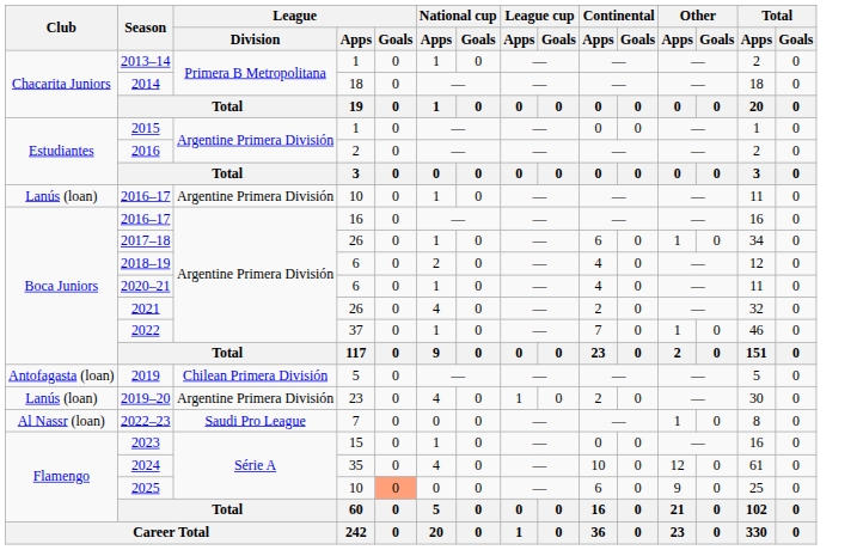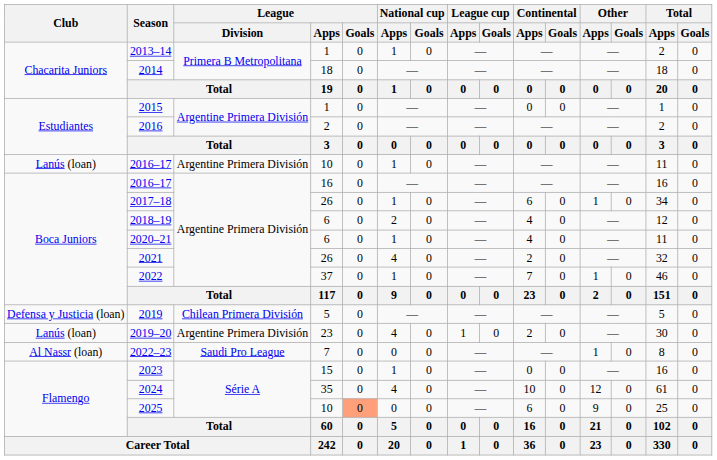 <table class="wikitable" style="text-align:center">
 <tr>
 <th rowspan="2">Club</th>
 <th rowspan="2">Season</th>
 <th colspan="3">League</th>
 <th colspan="2">National cup</th>
 <th colspan="2">League cup</th>
 <th colspan="2">Continental</th>
 <th colspan="2">Other</th>
 <th colspan="2">Total</th>
 </tr>
 <tr>
 <th>Division</th>
 <th>Apps</th>
 <th>Goals</th>
 <th>Apps</th>
 <th>Goals</th>
 <th>Apps</th>
 <th>Goals</th>
 <th>Apps</th>
 <th>Goals</th>
 <th>Apps</th>
 <th>Goals</th>
 <th>Apps</th>
 <th>Goals</th>
 </tr>
 <tr>
 <td rowspan="3"><a href='#'>Chacarita Juniors</a></td>
 <td><a href='#'>2013–14</a></td>
 <td rowspan="2"><a href='#'>Primera B Metropolitana</a></td>
 <td>1</td>
 <td>0</td>
 <td>1</td>
 <td>0</td>
 <td colspan="2">—</td>
 <td colspan="2">—</td>
 <td colspan="2">—</td>
 <td>2</td>
 <td>0</td>
 </tr>
 <tr>
 <td><a href='#'>2014</a></td>
 <td>18</td>
 <td>0</td>
 <td colspan="2">—</td>
 <td colspan="2">—</td>
 <td colspan="2">—</td>
 <td colspan="2">—</td>
 <td>18</td>
 <td>0</td>
 </tr>
 <tr>
 <th colspan="2">Total</th>
 <th>19</th>
 <th>0</th>
 <th>1</th>
 <th>0</th>
 <th>0</th>
 <th>0</th>
 <th>0</th>
 <th>0</th>
 <th>0</th>
 <th>0</th>
 <th>20</th>
 <th>0</th>
 </tr>
 <tr>
 <td rowspan="3"><a href='#'>Estudiantes</a></td>
 <td><a href='#'>2015</a></td>
 <td rowspan="2"><a href='#'>Argentine Primera División</a></td>
 <td>1</td>
 <td>0</td>
 <td colspan="2">—</td>
 <td colspan="2">—</td>
 <td>0</td>
 <td>0</td>
 <td colspan="2">—</td>
 <td>1</td>
 <td>0</td>
 </tr>
 <tr>
 <td><a href='#'>2016</a></td>
 <td>2</td>
 <td>0</td>
 <td colspan="2">—</td>
 <td colspan="2">—</td>
 <td colspan="2">—</td>
 <td colspan="2">—</td>
 <td>2</td>
 <td>0</td>
 </tr>
 <tr>
 <th colspan="2">Total</th>
 <th>3</th>
 <th>0</th>
 <th>0</th>
 <th>0</th>
 <th>0</th>
 <th>0</th>
 <th>0</th>
 <th>0</th>
 <th>0</th>
 <th>0</th>
 <th>3</th>
 <th>0</th>
 </tr>
 <tr>
 <td><a href='#'>Lanús</a> (loan)</td>
 <td><a href='#'>2016–17</a></td>
 <td>Argentine Primera División</td>
 <td>10</td>
 <td>0</td>
 <td>1</td>
 <td>0</td>
 <td colspan="2">—</td>
 <td colspan="2">—</td>
 <td colspan="2">—</td>
 <td>11</td>
 <td>0</td>
 </tr>
 <tr>
 <td rowspan="7"><a href='#'>Boca Juniors</a></td>
 <td><a href='#'>2016–17</a></td>
 <td rowspan="6">Argentine Primera División</td>
 <td>16</td>
 <td>0</td>
 <td colspan="2">—</td>
 <td colspan="2">—</td>
 <td colspan="2">—</td>
 <td colspan="2">—</td>
 <td>16</td>
 <td>0</td>
 </tr>
 <tr>
 <td><a href='#'>2017–18</a></td>
 <td>26</td>
 <td>0</td>
 <td>1</td>
 <td>0</td>
 <td colspan="2">—</td>
 <td>6</td>
 <td>0</td>
 <td>1</td>
 <td>0</td>
 <td>34</td>
 <td>0</td>
 </tr>
 <tr>
 <td><a href='#'>2018–19</a></td>
 <td>6</td>
 <td>0</td>
 <td>2</td>
 <td>0</td>
 <td colspan="2">—</td>
 <td>4</td>
 <td>0</td>
 <td colspan="2">—</td>
 <td>12</td>
 <td>0</td>
 </tr>
 <tr>
 <td><a href='#'>2020–21</a></td>
 <td>6</td>
 <td>0</td>
 <td>1</td>
 <td>0</td>
 <td colspan="2">—</td>
 <td>4</td>
 <td>0</td>
 <td colspan="2">—</td>
 <td>11</td>
 <td>0</td>
 </tr>
 <tr>
 <td><a href='#'>2021</a></td>
 <td>26</td>
 <td>0</td>
 <td>4</td>
 <td>0</td>
 <td colspan="2">—</td>
 <td>2</td>
 <td>0</td>
 <td colspan="2">—</td>
 <td>32</td>
 <td>0</td>
 </tr>
 <tr>
 <td><a href='#'>2022</a></td>
 <td>37</td>
 <td>0</td>
 <td>1</td>
 <td>0</td>
 <td colspan="2">—</td>
 <td>7</td>
 <td>0</td>
 <td>1</td>
 <td>0</td>
 <td>46</td>
 <td>0</td>
 </tr>
 <tr>
 <th colspan="2">Total</th>
 <th>117</th>
 <th>0</th>
 <th>9</th>
 <th>0</th>
 <th>0</th>
 <th>0</th>
 <th>23</th>
 <th>0</th>
 <th>2</th>
 <th>0</th>
 <th>151</th>
 <th>0</th>
 </tr>
 <tr>
-<td><a href='#'>Antofagasta</a> (loan)</td>
+<td><a href='#'>Defensa y Justicia</a> (loan)</td>
 <td><a href='#'>2019</a></td>
 <td><a href='#'>Chilean Primera División</a></td>
 <td>5</td>
 <td>0</td>
 <td colspan="2">—</td>
 <td colspan="2">—</td>
 <td colspan="2">—</td>
 <td colspan="2">—</td>
 <td>5</td>
 <td>0</td>
 </tr>
 <tr>
 <td><a href='#'>Lanús</a> (loan)</td>
 <td><a href='#'>2019–20</a></td>
 <td>Argentine Primera División</td>
 <td>23</td>
 <td>0</td>
 <td>4</td>
 <td>0</td>
 <td>1</td>
 <td>0</td>
 <td>2</td>
 <td>0</td>
 <td colspan="2">—</td>
 <td>30</td>
 <td>0</td>
 </tr>
 <tr>
 <td><a href='#'>Al Nassr</a> (loan)</td>
 <td><a href='#'>2022–23</a></td>
 <td><a href='#'>Saudi Pro League</a></td>
 <td>7</td>
 <td>0</td>
 <td>0</td>
 <td>0</td>
 <td colspan="2">—</td>
 <td colspan="2">—</td>
 <td>1</td>
 <td>0</td>
 <td>8</td>
 <td>0</td>
 </tr>
 <tr>
 <td rowspan="4"><a href='#'>Flamengo</a></td>
 <td><a href='#'>2023</a></td>
 <td rowspan="3"><a href='#'>Série A</a></td>
 <td>15</td>
 <td>0</td>
 <td>1</td>
 <td>0</td>
 <td colspan="2">—</td>
 <td>0</td>
 <td>0</td>
 <td colspan="2">—</td>
 <td>16</td>
 <td>0</td>
 </tr>
 <tr>
 <td><a href='#'>2024</a></td>
 <td>35</td>
 <td>0</td>
 <td>4</td>
 <td>0</td>
 <td colspan="2">—</td>
 <td>10</td>
 <td>0</td>
 <td>12</td>
 <td>0</td>
 <td>61</td>
 <td>0</td>
 </tr>
 <tr>
 <td><a href='#'>2025</a></td>
 <td>10</td>
 <td style="background: lightsalmon;">0</td>
 <td>0</td>
 <td>0</td>
 <td colspan="2">—</td>
 <td>6</td>
 <td>0</td>
 <td>9</td>
 <td>0</td>
 <td>25</td>
 <td>0</td>
 </tr>
 <tr>
 <th colspan="2">Total</th>
 <th>60</th>
 <th>0</th>
 <th>5</th>
 <th>0</th>
 <th>0</th>
 <th>0</th>
 <th>16</th>
 <th>0</th>
 <th>21</th>
 <th>0</th>
 <th>102</th>
 <th>0</th>
 </tr>
 <tr>
 <th colspan="3">Career Total</th>
 <th>242</th>
 <th>0</th>
 <th>20</th>
 <th>0</th>
 <th>1</th>
 <th>0</th>
 <th>36</th>
 <th>0</th>
 <th>23</th>
 <th>0</th>
 <th>330</th>
 <th>0</th>
 </tr>
 </table>
